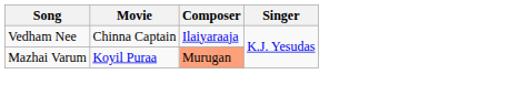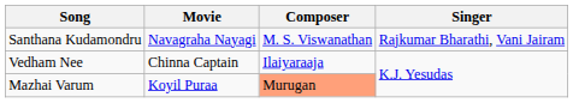 <table class="wikitable">
 <tr>
 <th>Song</th>
 <th>Movie</th>
 <th>Composer</th>
 <th>Singer</th>
+</tr>
+<tr>
+<td>Santhana Kudamondru</td>
+<td><a href='#'>Navagraha Nayagi</a></td>
+<td><a href='#'>M. S. Viswanathan</a></td>
+<td><a href='#'>Rajkumar Bharathi</a>, <a href='#'>Vani Jairam</a></td>
 </tr>
 <tr>
 <td>Vedham Nee</td>
 <td>Chinna Captain</td>
 <td><a href='#'>Ilaiyaraaja</a></td>
 <td rowspan=2><a href='#'>K.J. Yesudas</a></td>
 </tr>
 <tr>
 <td>Mazhai Varum</td>
 <td><a href='#'>Koyil Puraa</a></td>
 <td style="background: lightsalmon;">Murugan</td>
 </tr>
 </table>
